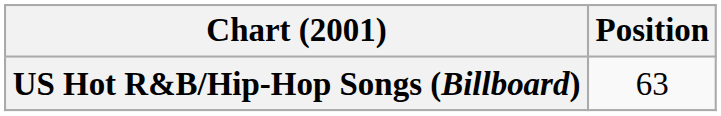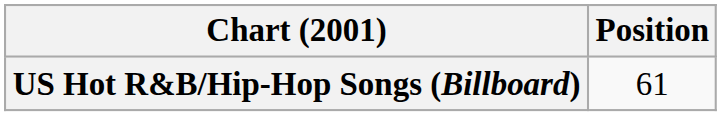 <table class="wikitable plainrowheaders" style="text-align:center">
 <tr>
 <th scope="col">Chart (2001)</th>
 <th scope="col">Position</th>
 </tr>
 <tr>
 <th scope="row">US Hot R&B/Hip-Hop Songs (<em>Billboard</em>)</th>
-<td>63</td>
+<td>61</td>
 </tr>
 </table>
